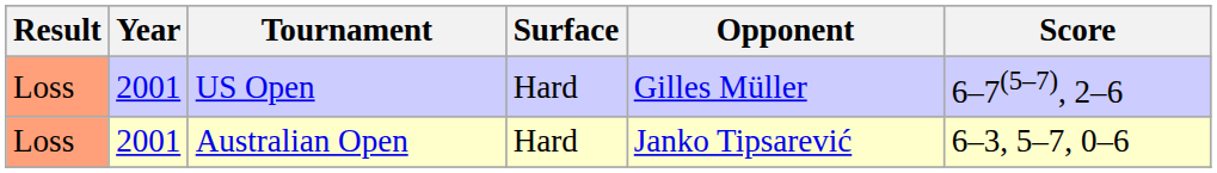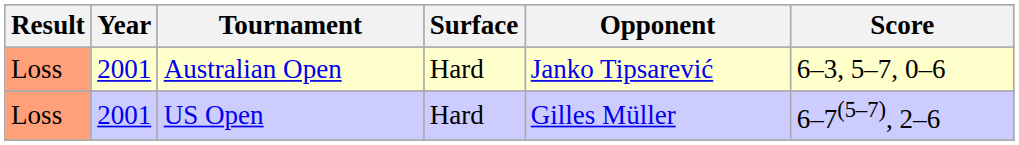 <table class="sortable wikitable">
 <tr>
 <th style="width:40px;">Result</th>
 <th style="width:30px;">Year</th>
 <th style="width:150px;">Tournament</th>
 <th style="width:50px;">Surface</th>
 <th style="width:150px;">Opponent</th>
 <th style="width:125px;" class="unsortable">Score</th>
 </tr>
+<tr style="background:#ffffcc;">
+<td style="background:#ffa07a;">Loss</td>
+<td><a href='#'>2001</a></td>
+<td><a href='#'>Australian Open</a></td>
+<td>Hard</td>
+<td> <a href='#'>Janko Tipsarević</a></td>
+<td>6–3, 5–7, 0–6</td>
+</tr>
 <tr style="background:#ccccff;">
 <td style="background:#ffa07a;">Loss</td>
 <td><a href='#'>2001</a></td>
 <td><a href='#'>US Open</a></td>
 <td>Hard</td>
 <td> <a href='#'>Gilles Müller</a></td>
 <td>6–7<sup>(5–7)</sup>, 2–6</td>
 </tr>
-<tr style="background:#ffffcc;">
-<td style="background:#ffa07a;">Loss</td>
-<td><a href='#'>2001</a></td>
-<td><a href='#'>Australian Open</a></td>
-<td>Hard</td>
-<td> <a href='#'>Janko Tipsarević</a></td>
-<td>6–3, 5–7, 0–6</td>
-</tr>
 </table>
